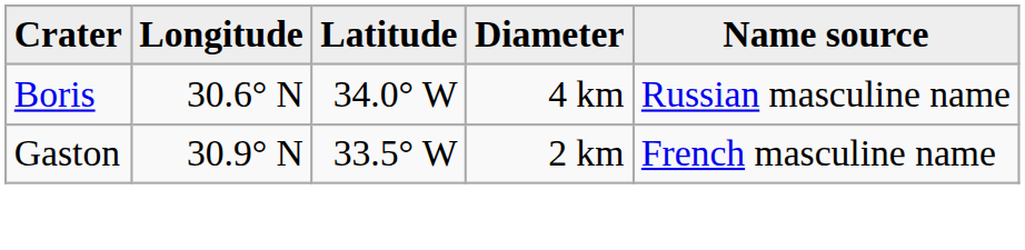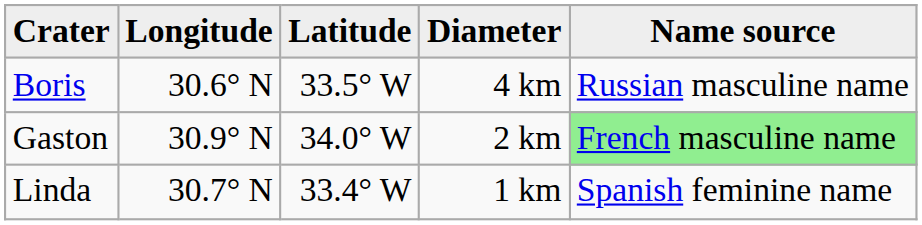 <table class="wikitable">
 <tr>
 <th style="background:#eeeeee;">Crater</th>
 <th style="background:#eeeeee;">Longitude</th>
 <th style="background:#eeeeee;">Latitude</th>
 <th style="background:#eeeeee;">Diameter</th>
 <th style="background:#eeeeee;">Name source</th>
 </tr>
 <tr>
 <td><a href='#'>Boris</a></td>
 <td align="right">30.6° N</td>
-<td align="right">34.0° W</td>
+<td align="right">33.5° W</td>
 <td align="right">4 km</td>
 <td><a href='#'>Russian</a> masculine name</td>
 </tr>
 <tr>
 <td>Gaston</td>
 <td align="right">30.9° N</td>
-<td align="right">33.5° W</td>
+<td align="right">34.0° W</td>
 <td align="right">2 km</td>
-<td><a href='#'>French</a> masculine name</td>
+<td style="background: lightgreen;"><a href='#'>French</a> masculine name</td>
+</tr>
+<tr>
+<td>Linda</td>
+<td align="right">30.7° N</td>
+<td align="right">33.4° W</td>
+<td align="right">1 km</td>
+<td><a href='#'>Spanish</a> feminine name</td>
 </tr>
 </table>
